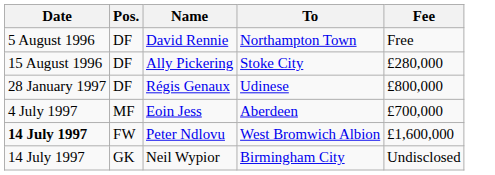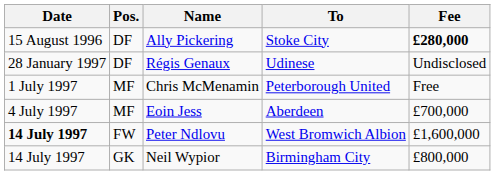 <table class="wikitable">
 <tr>
 <th>Date</th>
 <th>Pos.</th>
 <th>Name</th>
 <th>To</th>
 <th>Fee</th>
 </tr>
 <tr>
-<td>5 August 1996</td>
-<td>DF</td>
-<td> <a href='#'>David Rennie</a></td>
-<td> <a href='#'>Northampton Town</a></td>
-<td>Free</td>
-</tr>
-<tr>
 <td>15 August 1996</td>
 <td>DF</td>
 <td> <a href='#'>Ally Pickering</a></td>
 <td> <a href='#'>Stoke City</a></td>
-<td>£280,000</td>
+<td><strong>£280,000</strong></td>
 </tr>
 <tr>
 <td>28 January 1997</td>
 <td>DF</td>
 <td> <a href='#'>Régis Genaux</a></td>
 <td> <a href='#'>Udinese</a></td>
-<td>£800,000</td>
+<td>Undisclosed</td>
+</tr>
+<tr>
+<td>1 July 1997</td>
+<td>MF</td>
+<td> Chris McMenamin</td>
+<td> <a href='#'>Peterborough United</a></td>
+<td>Free</td>
 </tr>
 <tr>
 <td>4 July 1997</td>
 <td>MF</td>
 <td> <a href='#'>Eoin Jess</a></td>
 <td> <a href='#'>Aberdeen</a></td>
 <td>£700,000</td>
 </tr>
 <tr>
 <td><strong>14 July 1997</strong></td>
 <td>FW</td>
 <td> <a href='#'>Peter Ndlovu</a></td>
 <td> <a href='#'>West Bromwich Albion</a></td>
 <td>£1,600,000</td>
 </tr>
 <tr>
 <td>14 July 1997</td>
 <td>GK</td>
 <td> Neil Wypior</td>
 <td> <a href='#'>Birmingham City</a></td>
-<td>Undisclosed</td>
+<td>£800,000</td>
 </tr>
 </table>
